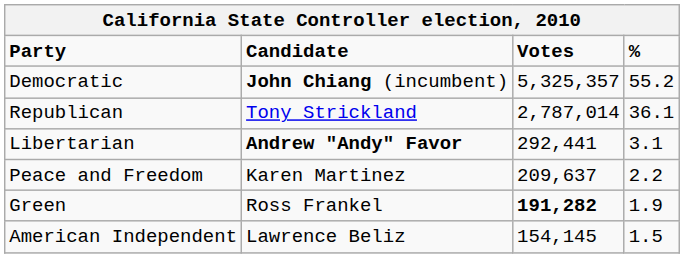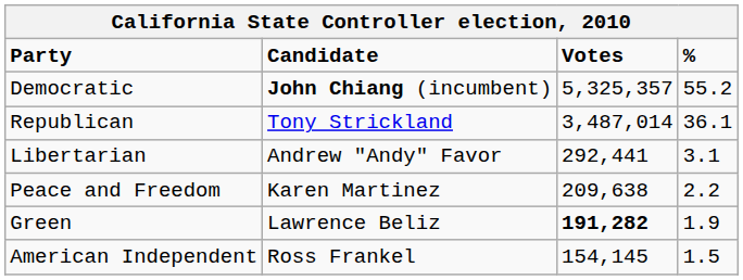 <table class="wikitable">
 <tr>
 <th colspan="4">California State Controller election, 2010</th>
 </tr>
 <tr>
 <td><strong>Party</strong></td>
 <td><strong>Candidate</strong></td>
 <td><strong>Votes</strong></td>
 <td><strong>%</strong></td>
 </tr>
 <tr>
 <td>Democratic</td>
 <td><strong>John Chiang</strong> (incumbent)</td>
 <td>5,325,357</td>
 <td>55.2</td>
 </tr>
 <tr>
 <td>Republican</td>
 <td><a href='#'>Tony Strickland</a></td>
-<td>2,787,014</td>
+<td>3,487,014</td>
 <td>36.1</td>
 </tr>
 <tr>
 <td>Libertarian</td>
-<td><strong>Andrew "Andy" Favor</strong></td>
+<td>Andrew "Andy" Favor</td>
 <td>292,441</td>
 <td>3.1</td>
 </tr>
 <tr>
 <td>Peace and Freedom</td>
 <td>Karen Martinez</td>
-<td>209,637</td>
+<td>209,638</td>
 <td>2.2</td>
 </tr>
 <tr>
 <td>Green</td>
-<td>Ross Frankel</td>
+<td>Lawrence Beliz</td>
 <td><strong>191,282</strong></td>
 <td>1.9</td>
 </tr>
 <tr>
 <td>American Independent</td>
-<td>Lawrence Beliz</td>
+<td>Ross Frankel</td>
 <td>154,145</td>
 <td>1.5</td>
 </tr>
 </table>
